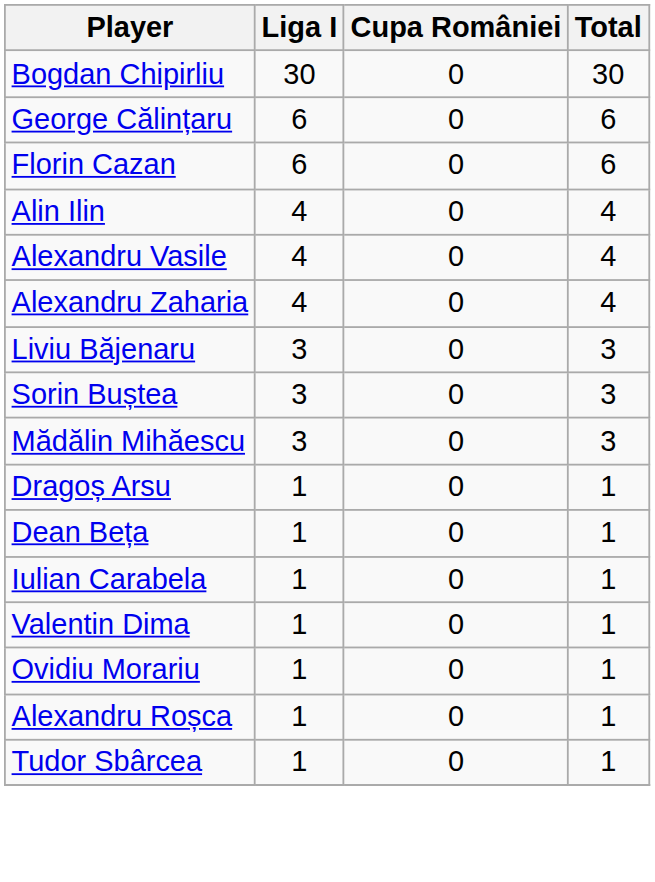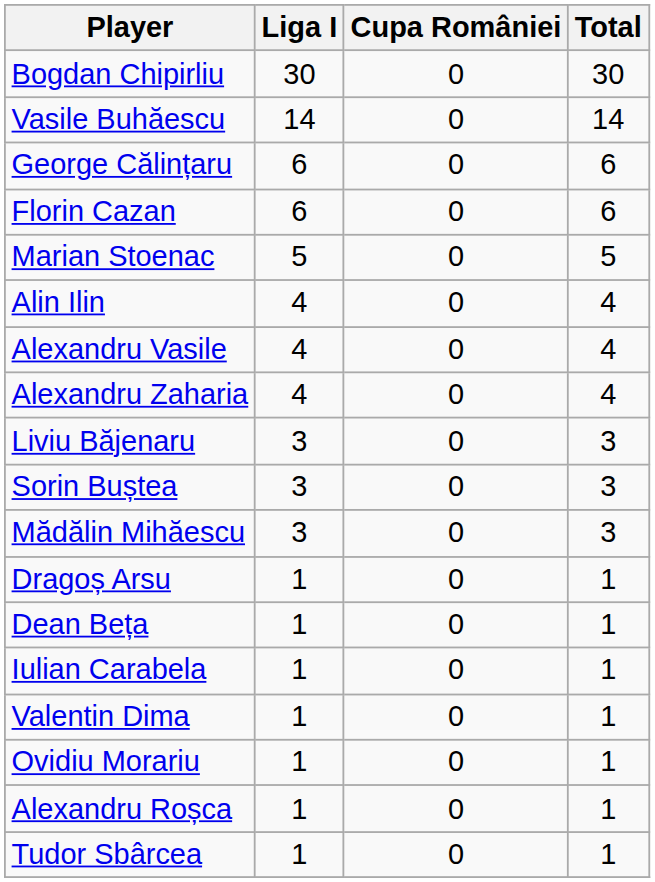 <table class="wikitable sortable">
 <tr>
 <th>Player</th>
 <th>Liga I</th>
 <th>Cupa României</th>
 <th>Total</th>
 </tr>
 <tr>
 <td style="text-align:left;"> <a href='#'>Bogdan Chipirliu</a></td>
 <td align=center>30</td>
 <td align=center>0</td>
 <td align=center>30</td>
 </tr>
 <tr>
+<td style="text-align:left;"> <a href='#'>Vasile Buhăescu</a></td>
+<td align=center>14</td>
+<td align=center>0</td>
+<td align=center>14</td>
+</tr>
+<tr>
 <td style="text-align:left;"> <a href='#'>George Călințaru</a></td>
 <td align=center>6</td>
 <td align=center>0</td>
 <td align=center>6</td>
 </tr>
 <tr>
 <td style="text-align:left;"> <a href='#'>Florin Cazan</a></td>
 <td align=center>6</td>
 <td align=center>0</td>
 <td align=center>6</td>
+</tr>
+<tr>
+<td style="text-align:left;"> <a href='#'>Marian Stoenac</a></td>
+<td align=center>5</td>
+<td align=center>0</td>
+<td align=center>5</td>
 </tr>
 <tr>
 <td style="text-align:left;"> <a href='#'>Alin Ilin</a></td>
 <td align=center>4</td>
 <td align=center>0</td>
 <td align=center>4</td>
 </tr>
 <tr>
 <td style="text-align:left;"> <a href='#'>Alexandru Vasile</a></td>
 <td align=center>4</td>
 <td align=center>0</td>
 <td align=center>4</td>
 </tr>
 <tr>
 <td style="text-align:left;"> <a href='#'>Alexandru Zaharia</a></td>
 <td align=center>4</td>
 <td align=center>0</td>
 <td align=center>4</td>
 </tr>
 <tr>
 <td style="text-align:left;"> <a href='#'>Liviu Băjenaru</a></td>
 <td align=center>3</td>
 <td align=center>0</td>
 <td align=center>3</td>
 </tr>
 <tr>
 <td style="text-align:left;"> <a href='#'>Sorin Buștea</a></td>
 <td align=center>3</td>
 <td align=center>0</td>
 <td align=center>3</td>
 </tr>
 <tr>
 <td style="text-align:left;"> <a href='#'>Mădălin Mihăescu</a></td>
 <td align=center>3</td>
 <td align=center>0</td>
 <td align=center>3</td>
 </tr>
 <tr>
 <td style="text-align:left;"> <a href='#'>Dragoș Arsu</a></td>
 <td align=center>1</td>
 <td align=center>0</td>
 <td align=center>1</td>
 </tr>
 <tr>
 <td style="text-align:left;"> <a href='#'>Dean Beța</a></td>
 <td align=center>1</td>
 <td align=center>0</td>
 <td align=center>1</td>
 </tr>
 <tr>
 <td style="text-align:left;"> <a href='#'>Iulian Carabela</a></td>
 <td align=center>1</td>
 <td align=center>0</td>
 <td align=center>1</td>
 </tr>
 <tr>
 <td style="text-align:left;"> <a href='#'>Valentin Dima</a></td>
 <td align=center>1</td>
 <td align=center>0</td>
 <td align=center>1</td>
 </tr>
 <tr>
 <td style="text-align:left;"> <a href='#'>Ovidiu Morariu</a></td>
 <td align=center>1</td>
 <td align=center>0</td>
 <td align=center>1</td>
 </tr>
 <tr>
 <td style="text-align:left;"> <a href='#'>Alexandru Roșca</a></td>
 <td align=center>1</td>
 <td align=center>0</td>
 <td align=center>1</td>
 </tr>
 <tr>
 <td style="text-align:left;"> <a href='#'>Tudor Sbârcea</a></td>
 <td align=center>1</td>
 <td align=center>0</td>
 <td align=center>1</td>
 </tr>
 <tr>
 </tr>
 </table>
